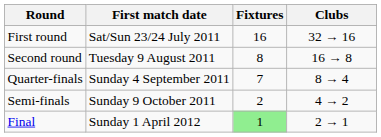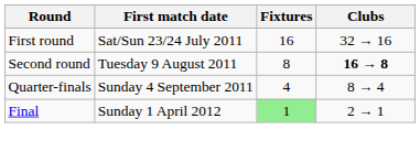 <table class="wikitable">
 <tr>
 <th>Round</th>
 <th>First match date</th>
 <th>Fixtures</th>
 <th width=100>Clubs</th>
 </tr>
 <tr align=center>
 <td align=left>First round</td>
 <td align=left>Sat/Sun 23/24 July 2011</td>
 <td>16</td>
 <td>32 → 16</td>
 </tr>
 <tr align=center>
 <td align=left>Second round</td>
 <td align=left>Tuesday 9 August 2011</td>
 <td>8</td>
-<td>16 → 8</td>
+<td><strong>16 → 8</strong></td>
 </tr>
 <tr align=center>
 <td align=left>Quarter-finals</td>
 <td align=left>Sunday 4 September 2011</td>
-<td>7</td>
+<td>4</td>
 <td>8 → 4</td>
-</tr>
-<tr align=center>
-<td align=left>Semi-finals</td>
-<td align=left>Sunday 9 October 2011</td>
-<td>2</td>
-<td>4 → 2</td>
 </tr>
 <tr align=center>
 <td align=left><a href='#'>Final</a></td>
 <td align=left>Sunday 1 April 2012</td>
 <td style="background: lightgreen;">1</td>
 <td>2 → 1</td>
 </tr>
 </table>
